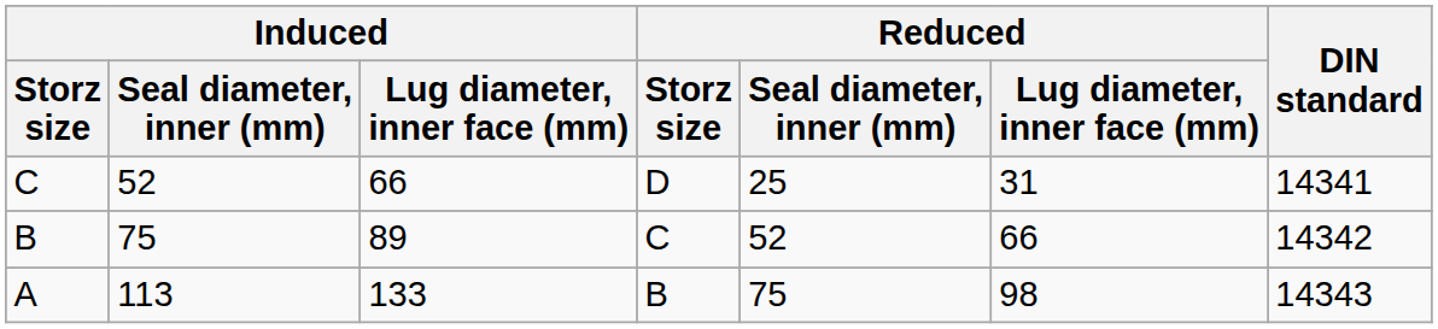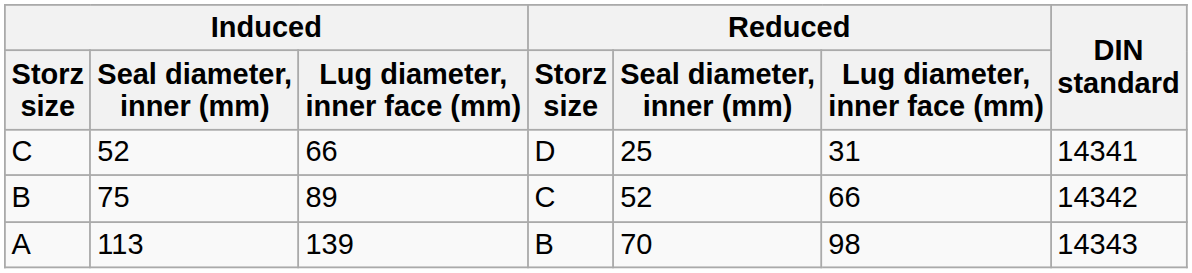 <table class="wikitable">
 <tr>
 <th colspan=3>Induced</th>
 <th colspan=3>Reduced</th>
 <th rowspan=2>DIN <br>standard</th>
 </tr>
 <tr>
 <th>Storz <br>size</th>
 <th>Seal diameter, <br>inner (mm)</th>
 <th>Lug diameter, <br>inner face (mm)</th>
 <th>Storz <br>size</th>
 <th>Seal diameter, <br>inner (mm)</th>
 <th>Lug diameter, <br>inner face (mm)</th>
 </tr>
 <tr>
 <td>C</td>
 <td>52</td>
 <td>66</td>
 <td>D</td>
 <td>25</td>
 <td>31</td>
 <td>14341</td>
 </tr>
 <tr>
 <td>B</td>
 <td>75</td>
 <td>89</td>
 <td>C</td>
 <td>52</td>
 <td>66</td>
 <td>14342</td>
 </tr>
 <tr>
 <td>A</td>
 <td>113</td>
-<td>133</td>
+<td>139</td>
 <td>B</td>
-<td>75</td>
+<td>70</td>
 <td>98</td>
 <td>14343</td>
 </tr>
 </table>
